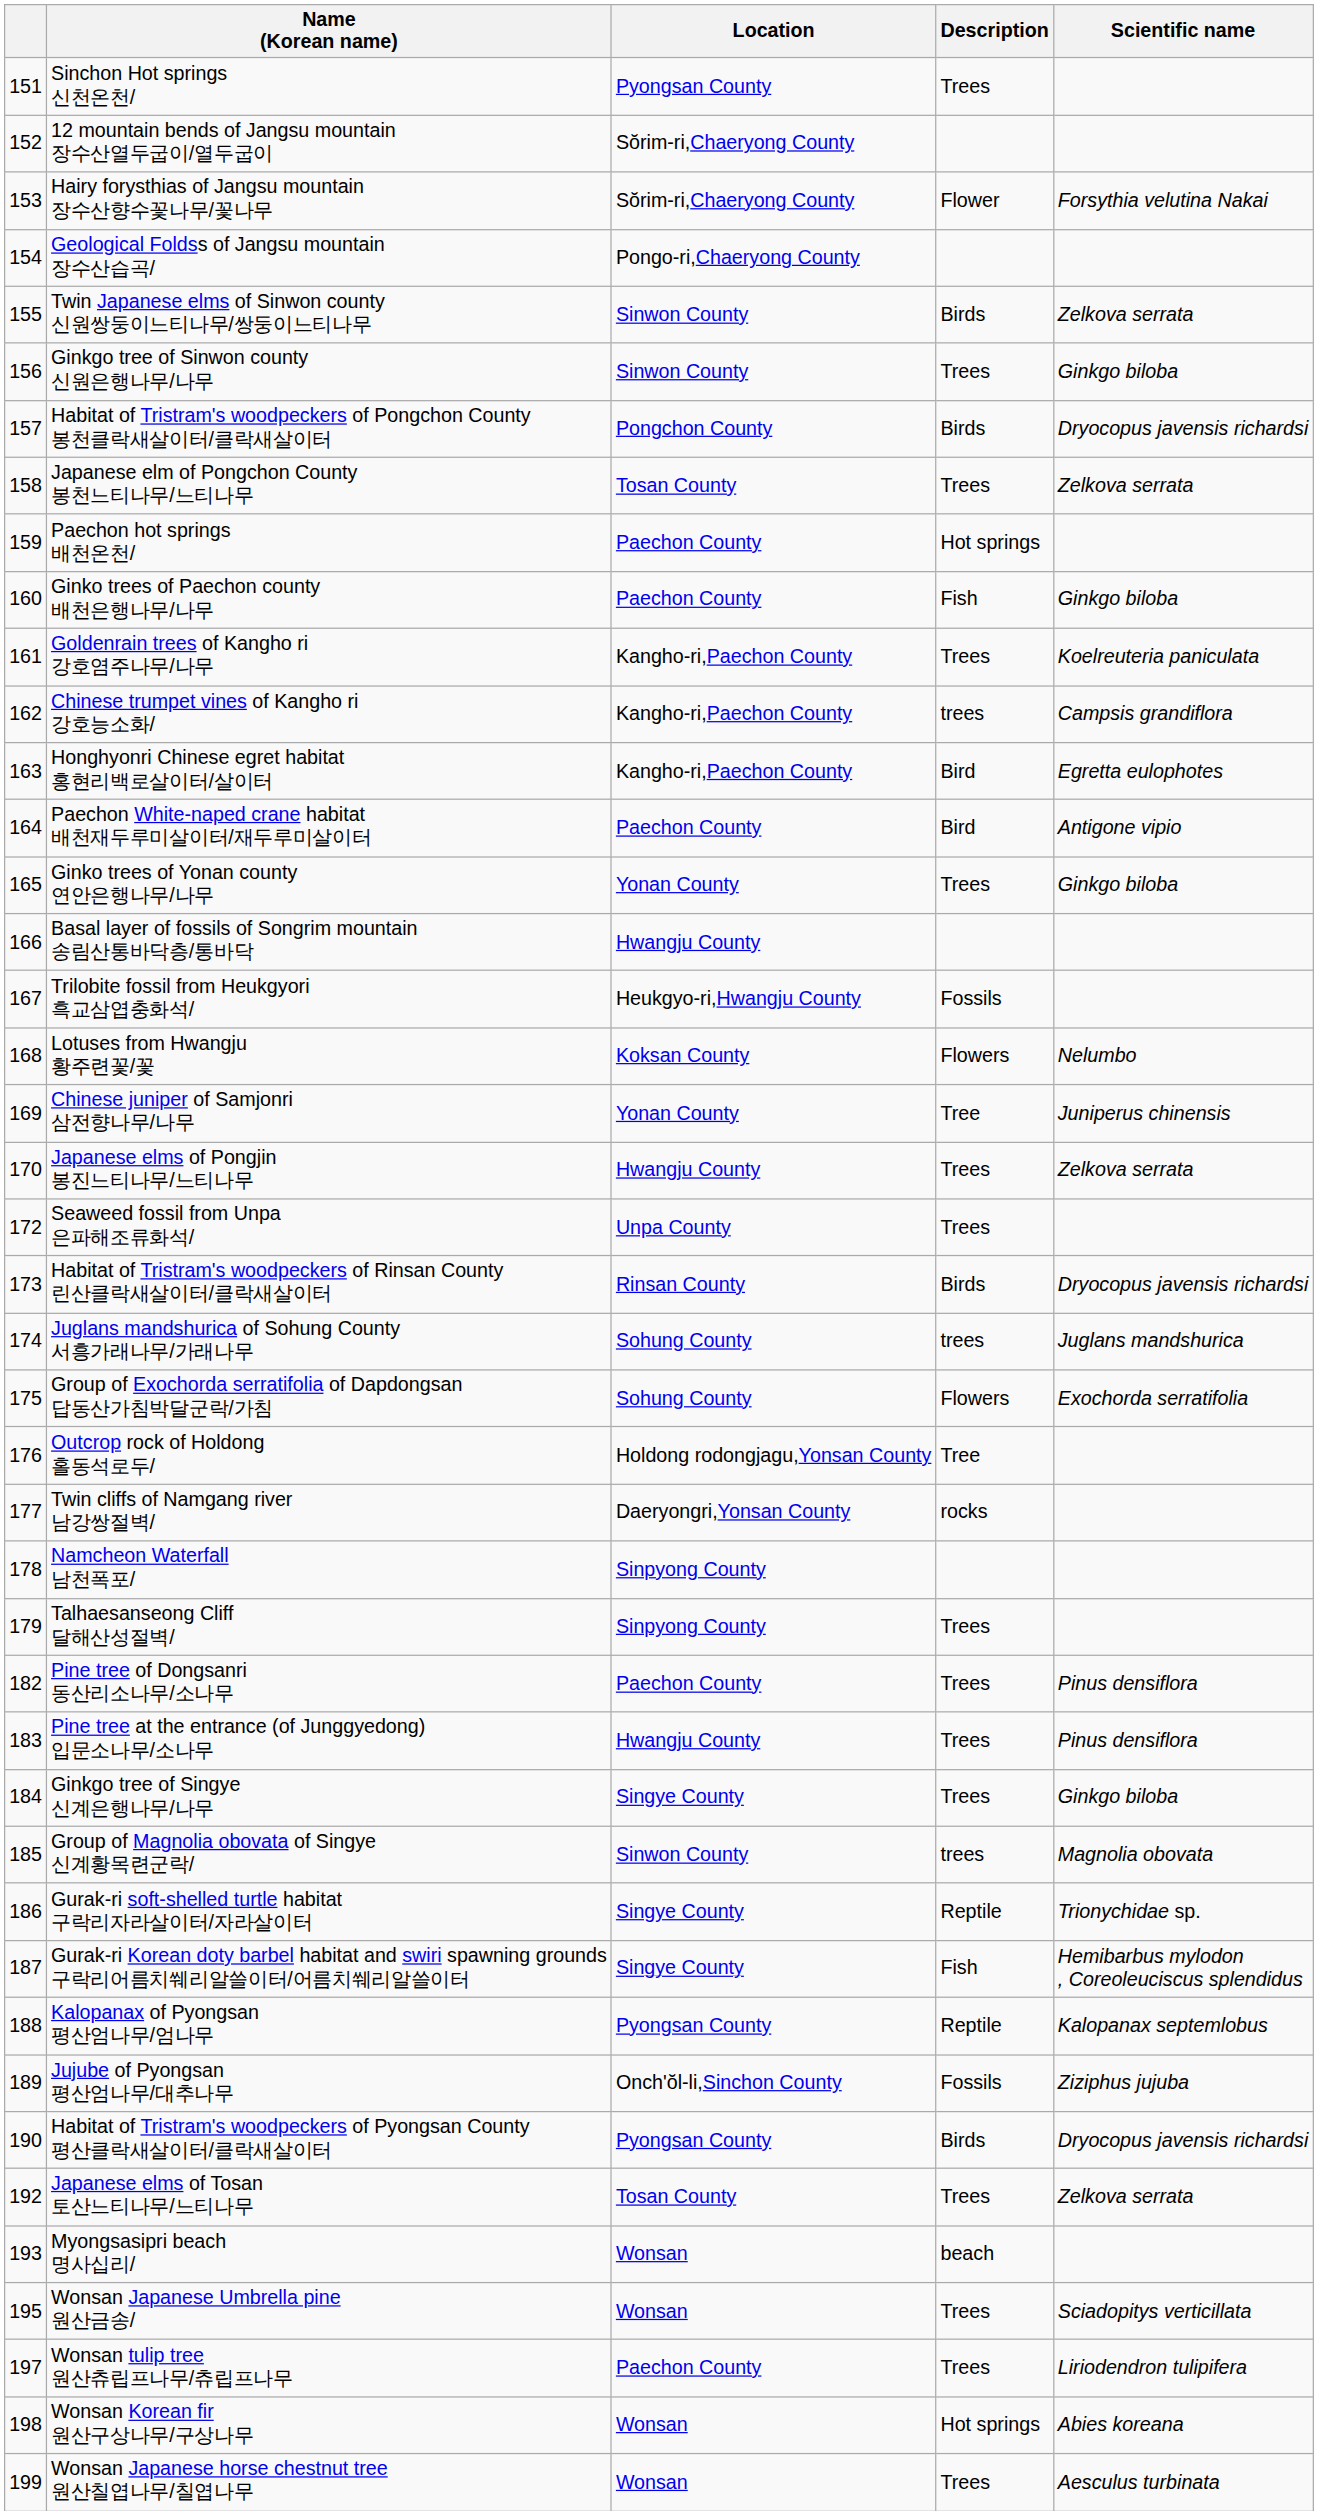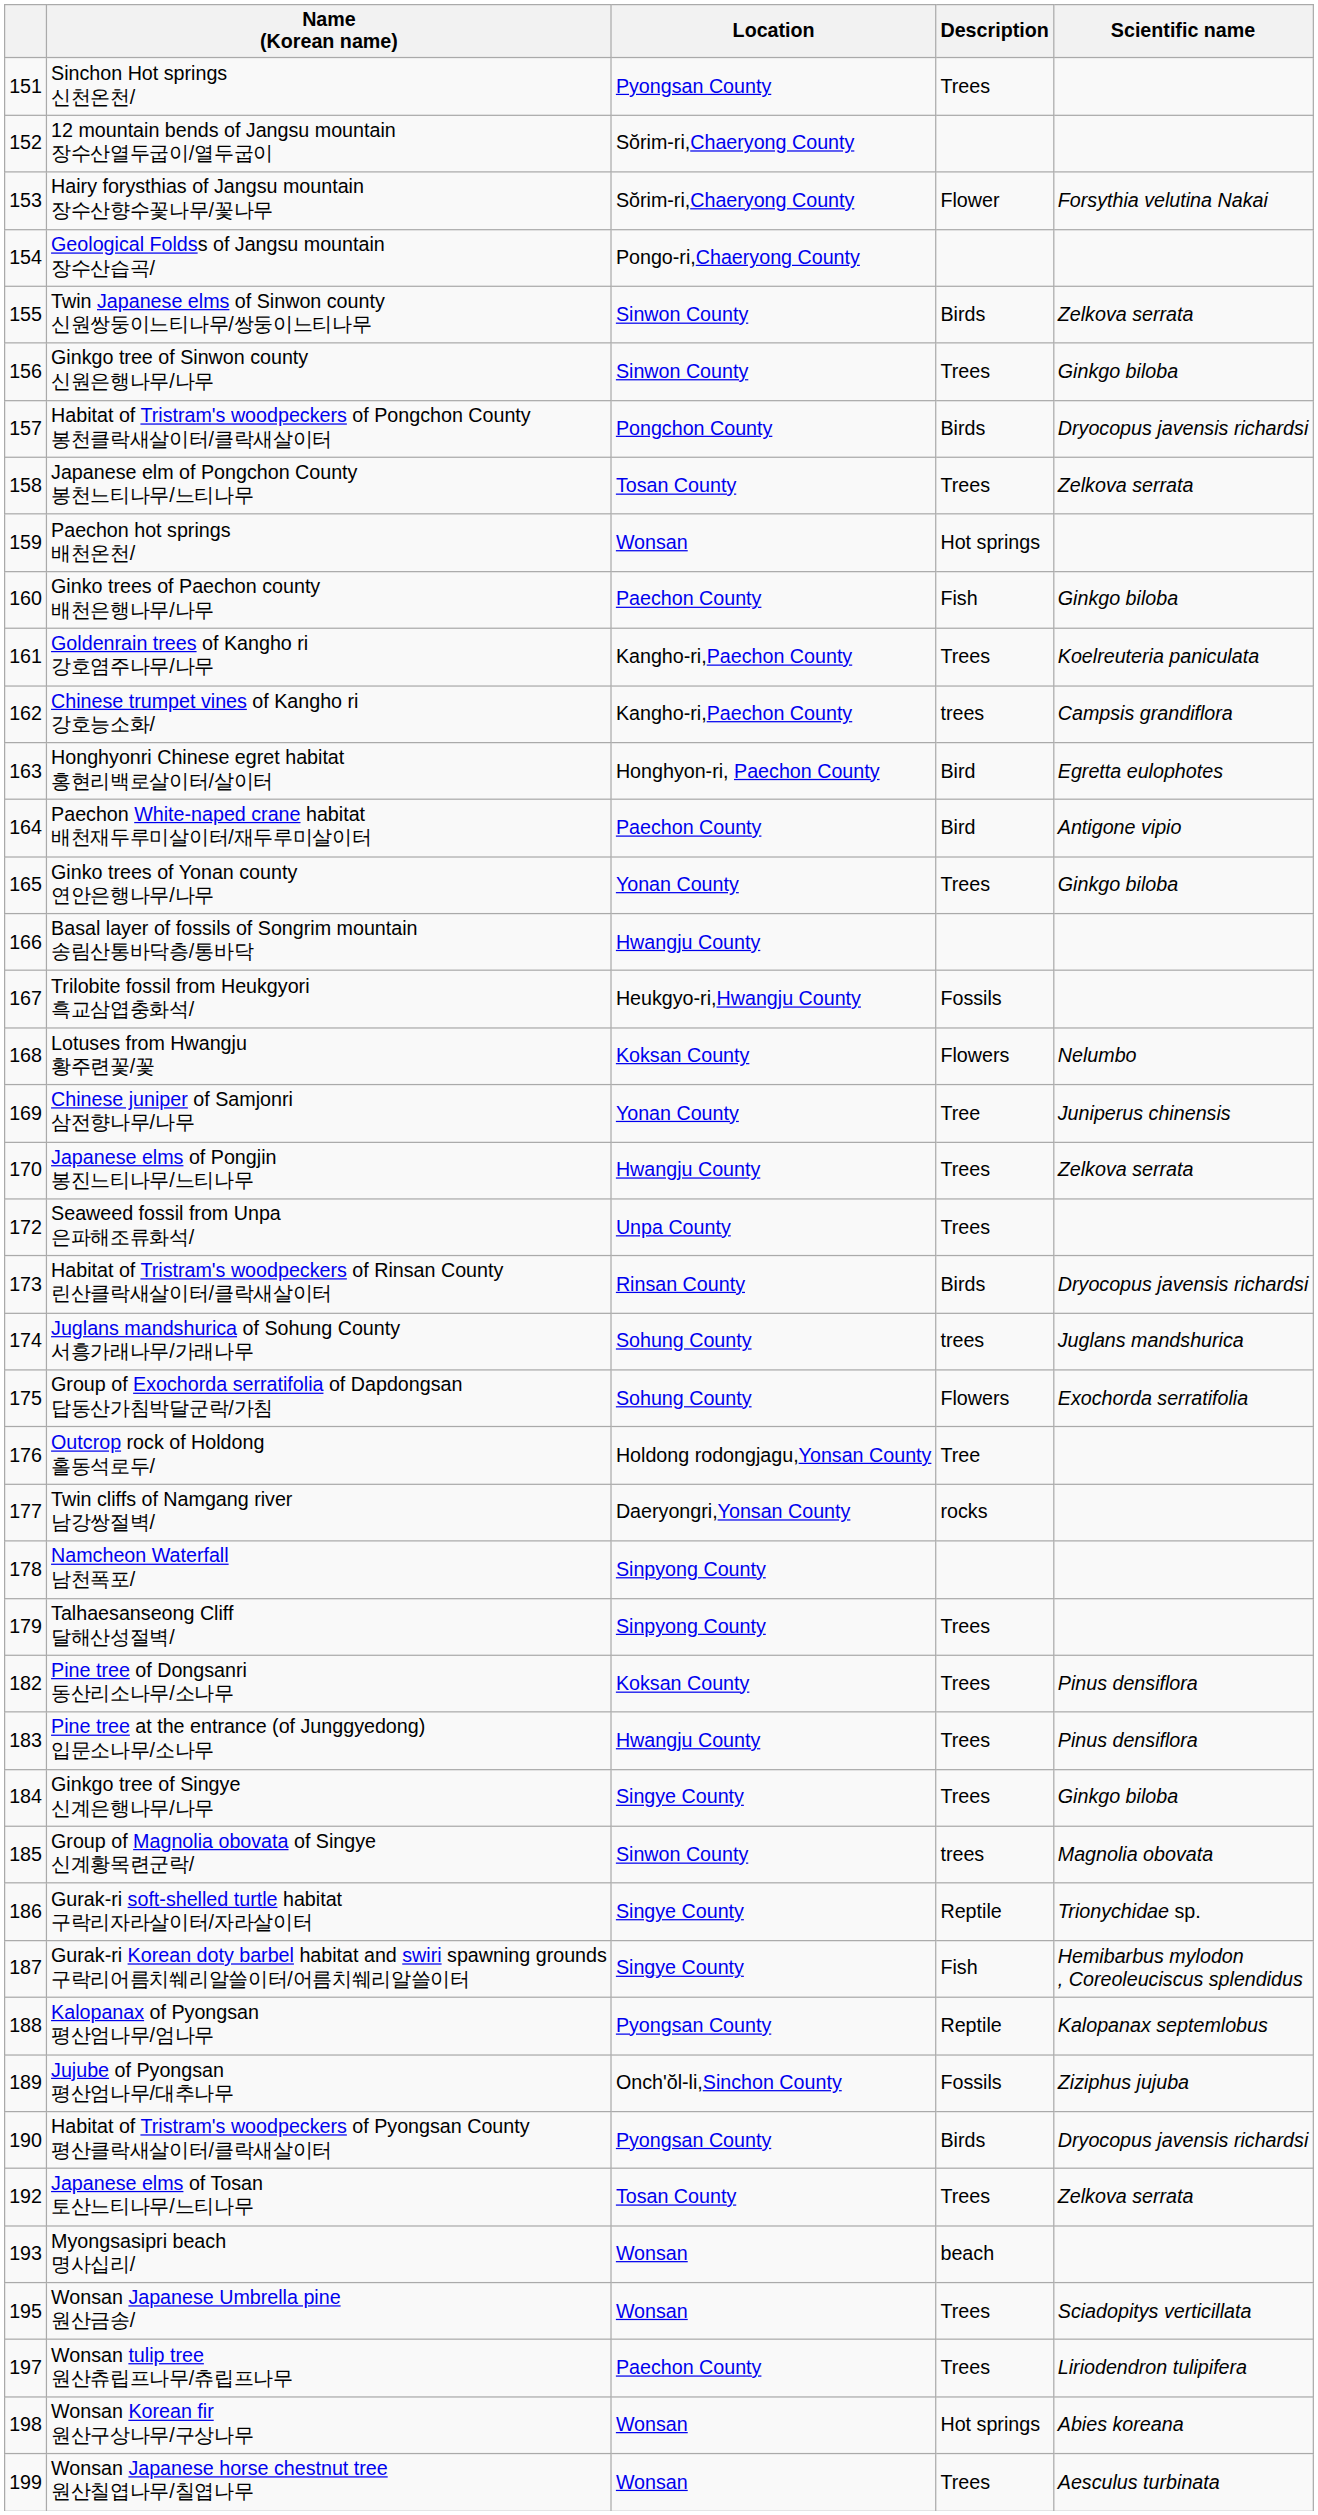 <table class="wikitable">
 <tr>
 <th></th>
 <th>Name<br>(Korean name)</th>
 <th>Location</th>
 <th>Description</th>
 <th>Scientific name</th>
 </tr>
 <tr>
 <td>151</td>
 <td>Sinchon Hot springs<br>신천온천/</td>
 <td><a href='#'>Pyongsan County</a></td>
 <td>Trees</td>
 <td></td>
 </tr>
 <tr>
 <td>152</td>
 <td>12 mountain bends of Jangsu mountain<br>장수산열두굽이/열두굽이</td>
 <td>Sŏrim-ri,<a href='#'>Chaeryong County</a></td>
 <td></td>
 <td></td>
 </tr>
 <tr>
 <td>153</td>
 <td>Hairy forysthias of Jangsu mountain<br>장수산향수꽃나무/꽃나무</td>
 <td>Sŏrim-ri,<a href='#'>Chaeryong County</a></td>
 <td>Flower</td>
 <td><em>Forsythia velutina Nakai</em></td>
 </tr>
 <tr>
 <td>154</td>
 <td><a href='#'>Geological Folds</a>s of Jangsu mountain<br>장수산습곡/</td>
 <td>Pongo-ri,<a href='#'>Chaeryong County</a></td>
 <td></td>
 <td></td>
 </tr>
 <tr>
 <td>155</td>
 <td>Twin <a href='#'>Japanese elms</a> of Sinwon county<br>신원쌍둥이느티나무/쌍둥이느티나무</td>
 <td><a href='#'>Sinwon County</a></td>
 <td>Birds</td>
 <td><em>Zelkova serrata</em></td>
 </tr>
 <tr>
 <td>156</td>
 <td>Ginkgo tree of Sinwon county<br>신원은행나무/나무</td>
 <td><a href='#'>Sinwon County</a></td>
 <td>Trees</td>
 <td><em>Ginkgo biloba</em></td>
 </tr>
 <tr>
 <td>157</td>
 <td>Habitat of <a href='#'>Tristram's woodpeckers</a> of Pongchon County<br>봉천클락새살이터/클락새살이터</td>
 <td><a href='#'>Pongchon County</a></td>
 <td>Birds</td>
 <td><em>Dryocopus javensis richardsi</em></td>
 </tr>
 <tr>
 <td>158</td>
 <td>Japanese elm of Pongchon County<br>봉천느티나무/느티나무</td>
 <td><a href='#'>Tosan County</a></td>
 <td>Trees</td>
 <td><em>Zelkova serrata</em></td>
 </tr>
 <tr>
 <td>159</td>
 <td>Paechon hot springs<br>배천온천/</td>
-<td><a href='#'>Paechon County</a></td>
+<td><a href='#'>Wonsan</a></td>
 <td>Hot springs</td>
 <td></td>
 </tr>
 <tr>
 <td>160</td>
 <td>Ginko trees of Paechon county<br>배천은행나무/나무</td>
 <td><a href='#'>Paechon County</a></td>
 <td>Fish</td>
 <td><em>Ginkgo biloba</em></td>
 </tr>
 <tr>
 <td>161</td>
 <td><a href='#'>Goldenrain trees</a> of  Kangho ri<br>강호염주나무/나무</td>
 <td>Kangho-ri,<a href='#'>Paechon County</a></td>
 <td>Trees</td>
 <td><em>Koelreuteria paniculata</em></td>
 </tr>
 <tr>
 <td>162</td>
 <td><a href='#'>Chinese trumpet vines</a> of  Kangho ri<br>강호능소화/</td>
 <td>Kangho-ri,<a href='#'>Paechon County</a></td>
 <td>trees</td>
 <td><em>Campsis grandiflora</em></td>
 </tr>
 <tr>
 <td>163</td>
 <td>Honghyonri Chinese egret habitat<br>홍현리백로살이터/살이터</td>
-<td>Kangho-ri,<a href='#'>Paechon County</a></td>
+<td>Honghyon-ri, <a href='#'>Paechon County</a></td>
 <td>Bird</td>
 <td><em>Egretta eulophotes</em></td>
 </tr>
 <tr>
 <td>164</td>
 <td>Paechon <a href='#'>White-naped crane</a> habitat<br>배천재두루미살이터/재두루미살이터</td>
 <td><a href='#'>Paechon County</a></td>
 <td>Bird</td>
 <td><em>Antigone vipio</em></td>
 </tr>
 <tr>
 <td>165</td>
 <td>Ginko trees of Yonan county<br>연안은행나무/나무</td>
 <td><a href='#'>Yonan County</a></td>
 <td>Trees</td>
 <td><em>Ginkgo biloba</em></td>
 </tr>
 <tr>
 <td>166</td>
 <td>Basal layer of fossils of Songrim mountain<br>송림산통바닥층/통바닥</td>
 <td><a href='#'>Hwangju County</a></td>
 <td></td>
 <td></td>
 </tr>
 <tr>
 <td>167</td>
 <td>Trilobite fossil from Heukgyori<br>흑교삼엽충화석/</td>
 <td>Heukgyo-ri,<a href='#'>Hwangju County</a></td>
 <td>Fossils</td>
 <td></td>
 </tr>
 <tr>
 <td>168</td>
 <td>Lotuses from Hwangju<br>황주련꽃/꽃</td>
 <td><a href='#'>Koksan County</a></td>
 <td>Flowers</td>
 <td><em>Nelumbo</em></td>
 </tr>
 <tr>
 <td>169</td>
 <td><a href='#'>Chinese juniper</a> of Samjonri<br>삼전향나무/나무</td>
 <td><a href='#'>Yonan County</a></td>
 <td>Tree</td>
 <td><em>Juniperus chinensis</em></td>
 </tr>
 <tr>
 <td>170</td>
 <td><a href='#'>Japanese elms</a> of Pongjin<br>봉진느티나무/느티나무</td>
 <td><a href='#'>Hwangju County</a></td>
 <td>Trees</td>
 <td><em>Zelkova serrata</em></td>
 </tr>
 <tr>
 <td>172</td>
 <td>Seaweed fossil from Unpa<br>은파해조류화석/</td>
 <td><a href='#'>Unpa County</a></td>
 <td>Trees</td>
 <td></td>
 </tr>
 <tr>
 <td>173</td>
 <td>Habitat of <a href='#'>Tristram's woodpeckers</a> of Rinsan County<br>린산클락새살이터/클락새살이터</td>
 <td><a href='#'>Rinsan County</a></td>
 <td>Birds</td>
 <td><em>Dryocopus javensis richardsi</em></td>
 </tr>
 <tr>
 <td>174</td>
 <td><a href='#'>Juglans mandshurica</a> of Sohung County<br>서흥가래나무/가래나무</td>
 <td><a href='#'>Sohung County</a></td>
 <td>trees</td>
 <td><em>Juglans mandshurica</em></td>
 </tr>
 <tr>
 <td>175</td>
 <td>Group of <a href='#'>Exochorda serratifolia</a> of Dapdongsan<br>답동산가침박달군락/가침</td>
 <td><a href='#'>Sohung County</a></td>
 <td>Flowers</td>
 <td><em>Exochorda serratifolia</em></td>
 </tr>
 <tr>
 <td>176</td>
 <td><a href='#'>Outcrop</a> rock of Holdong<br>홀동석로두/</td>
 <td>Holdong rodongjagu,<a href='#'>Yonsan County</a></td>
 <td>Tree</td>
 <td></td>
 </tr>
 <tr>
 <td>177</td>
 <td>Twin cliffs of Namgang river<br>남강쌍절벽/</td>
 <td>Daeryongri,<a href='#'>Yonsan County</a></td>
 <td>rocks</td>
 <td></td>
 </tr>
 <tr>
 <td>178</td>
 <td><a href='#'>Namcheon Waterfall</a><br>남천폭포/</td>
 <td><a href='#'>Sinpyong County</a></td>
 <td></td>
 <td></td>
 </tr>
 <tr>
 <td>179</td>
 <td>Talhaesanseong Cliff<br>달해산성절벽/</td>
 <td><a href='#'>Sinpyong County</a></td>
 <td>Trees</td>
 <td></td>
 </tr>
 <tr>
 <td>182</td>
 <td><a href='#'>Pine tree</a> of Dongsanri<br>동산리소나무/소나무</td>
-<td><a href='#'>Paechon County</a></td>
+<td><a href='#'>Koksan County</a></td>
 <td>Trees</td>
 <td><em>Pinus densiflora</em></td>
 </tr>
 <tr>
 <td>183</td>
 <td><a href='#'>Pine tree</a> at the entrance (of Junggyedong)<br>입문소나무/소나무</td>
 <td><a href='#'>Hwangju County</a></td>
 <td>Trees</td>
 <td><em>Pinus densiflora</em></td>
 </tr>
 <tr>
 <td>184</td>
 <td>Ginkgo tree of Singye<br>신계은행나무/나무</td>
 <td><a href='#'>Singye County</a></td>
 <td>Trees</td>
 <td><em>Ginkgo biloba</em></td>
 </tr>
 <tr>
 <td>185</td>
 <td>Group of <a href='#'>Magnolia obovata</a> of Singye<br>신계황목련군락/</td>
 <td><a href='#'>Sinwon County</a></td>
 <td>trees</td>
 <td><em>Magnolia obovata</em></td>
 </tr>
 <tr>
 <td>186</td>
 <td>Gurak-ri <a href='#'>soft-shelled turtle</a> habitat<br>구락리자라살이터/자라살이터</td>
 <td><a href='#'>Singye County</a></td>
 <td>Reptile</td>
 <td><em>Trionychidae</em> sp.</td>
 </tr>
 <tr>
 <td>187</td>
 <td>Gurak-ri <a href='#'>Korean doty barbel</a> habitat and <a href='#'>swiri</a> spawning grounds<br>구락리어름치쒜리알쓸이터/어름치쒜리알쓸이터</td>
 <td><a href='#'>Singye County</a></td>
 <td>Fish</td>
 <td><em>Hemibarbus mylodon</em><br><em>,</em>   <em>Coreoleuciscus splendidus</em></td>
 </tr>
 <tr>
 <td>188</td>
 <td><a href='#'>Kalopanax</a> of Pyongsan<br>평산엄나무/엄나무</td>
 <td><a href='#'>Pyongsan County</a></td>
 <td>Reptile</td>
 <td><em>Kalopanax septemlobus</em></td>
 </tr>
 <tr>
 <td>189</td>
 <td><a href='#'>Jujube</a> of Pyongsan<br>평산엄나무/대추나무</td>
 <td>Onch'ŏl-li,<a href='#'>Sinchon County</a></td>
 <td>Fossils</td>
 <td><em>Ziziphus jujuba </em></td>
 </tr>
 <tr>
 <td>190</td>
 <td>Habitat of <a href='#'>Tristram's woodpeckers</a> of Pyongsan County<br>평산클락새살이터/클락새살이터</td>
 <td><a href='#'>Pyongsan County</a></td>
 <td>Birds</td>
 <td><em>Dryocopus javensis richardsi</em></td>
 </tr>
 <tr>
 <td>192</td>
 <td><a href='#'>Japanese elms</a> of Tosan<br>토산느티나무/느티나무</td>
 <td><a href='#'>Tosan County</a></td>
 <td>Trees</td>
 <td><em>Zelkova serrata</em></td>
 </tr>
 <tr>
 <td>193</td>
 <td>Myongsasipri beach<br>명사십리/</td>
 <td><a href='#'>Wonsan</a></td>
 <td>beach</td>
 <td></td>
 </tr>
 <tr>
 <td>195</td>
 <td>Wonsan <a href='#'>Japanese Umbrella pine</a><br>원산금송/</td>
 <td><a href='#'>Wonsan</a></td>
 <td>Trees</td>
 <td><em>Sciadopitys verticillata </em></td>
 </tr>
 <tr>
 <td>197</td>
 <td>Wonsan <a href='#'>tulip tree</a><br>원산츄립프나무/츄립프나무</td>
 <td><a href='#'>Paechon County</a></td>
 <td>Trees</td>
 <td><em>Liriodendron tulipifera</em></td>
 </tr>
 <tr>
 <td>198</td>
 <td>Wonsan <a href='#'>Korean fir</a><br>원산구상나무/구상나무</td>
 <td><a href='#'>Wonsan</a></td>
 <td>Hot springs</td>
 <td><em>Abies koreana</em></td>
 </tr>
 <tr>
 <td>199</td>
 <td>Wonsan <a href='#'>Japanese horse chestnut tree</a><br>원산칠엽나무/칠엽나무</td>
 <td><a href='#'>Wonsan</a></td>
 <td>Trees</td>
 <td><em>Aesculus turbinata</em></td>
 </tr>
 </table>
